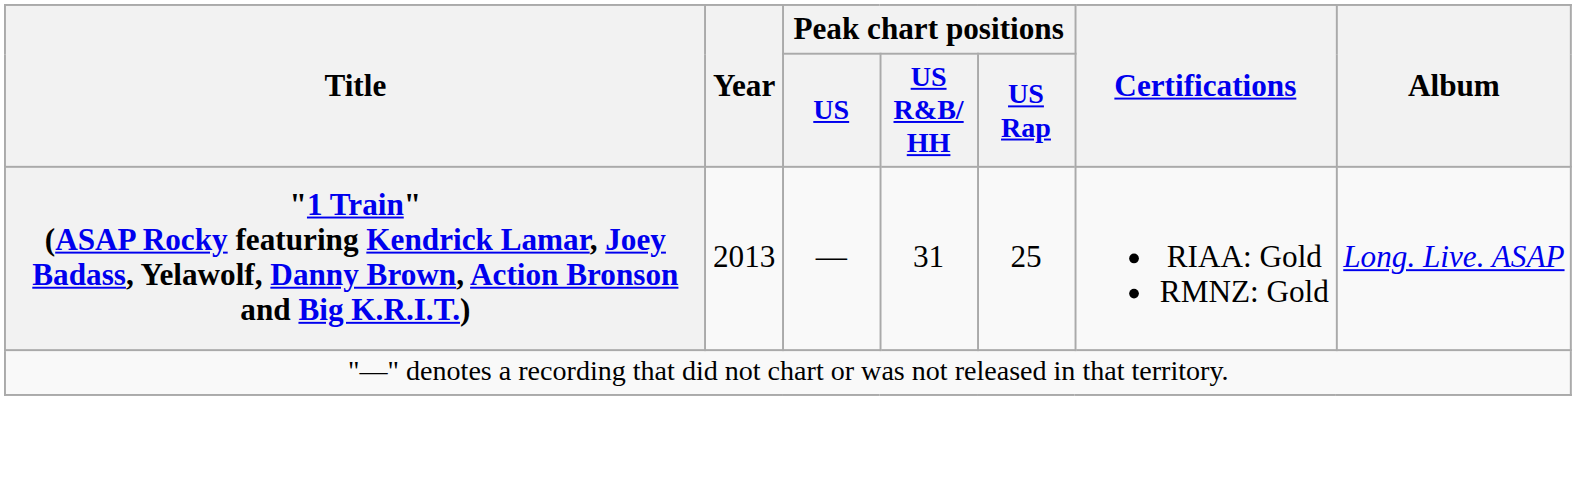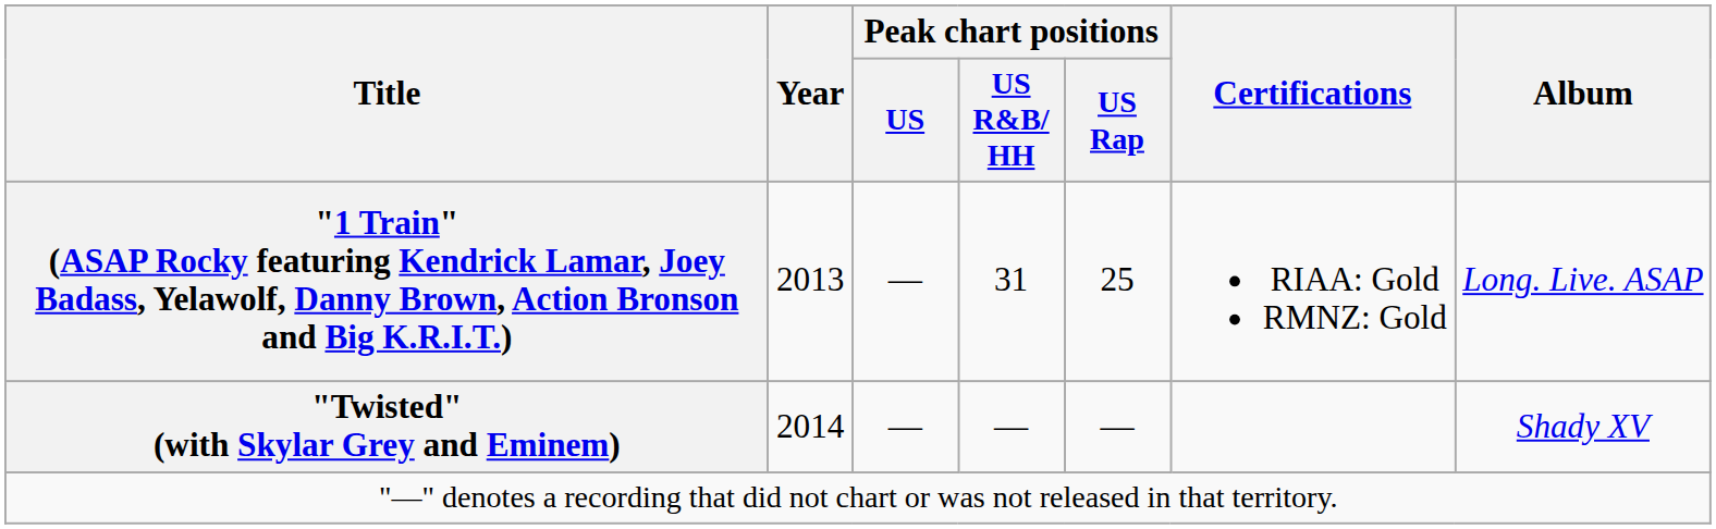 <table class="wikitable plainrowheaders" style="text-align:center;">
 <tr>
 <th scope="col" rowspan="2" style="width:22em;">Title</th>
 <th scope="col" rowspan="2">Year</th>
 <th scope="col" colspan="3">Peak chart positions</th>
 <th scope="col" rowspan="2"><a href='#'>Certifications</a></th>
 <th scope="col" rowspan="2">Album</th>
 </tr>
 <tr>
 <th scope="col" style="width:3em;font-size:90%;"><a href='#'>US</a><br></th>
 <th scope="col" style="width:3em;font-size:90%;"><a href='#'>US R&B/<br>HH</a><br></th>
 <th scope="col" style="width:3em;font-size:90%;"><a href='#'>US Rap</a><br></th>
 </tr>
 <tr>
 <th scope="row">"<a href='#'>1 Train</a>"<br><span>(<a href='#'>ASAP Rocky</a> featuring <a href='#'>Kendrick Lamar</a>, <a href='#'>Joey Badass</a>, Yelawolf, <a href='#'>Danny Brown</a>, <a href='#'>Action Bronson</a> and <a href='#'>Big K.R.I.T.</a>)</span></th>
 <td>2013</td>
 <td>—</td>
 <td>31</td>
 <td>25</td>
 <td><br><ul><li>RIAA: Gold</li><li>RMNZ: Gold</li></ul></td>
 <td><em><a href='#'>Long. Live. ASAP</a></em></td>
 </tr>
 <tr>
+<th scope="row">"Twisted"<br><span>(with <a href='#'>Skylar Grey</a> and <a href='#'>Eminem</a>)</span></th>
+<td>2014</td>
+<td>—</td>
+<td>—</td>
+<td>—</td>
+<td></td>
+<td><em><a href='#'>Shady XV</a></em></td>
+</tr>
+<tr>
 <td colspan="7" style="font-size:90%">"—" denotes a recording that did not chart or was not released in that territory.</td>
 </tr>
 </table>
